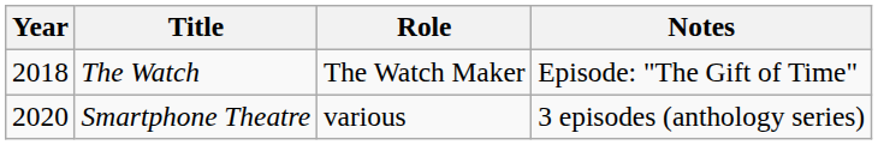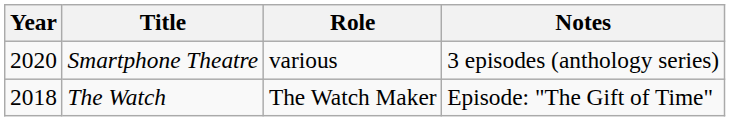 <table class="wikitable sortable">
 <tr>
 <th>Year</th>
 <th>Title</th>
 <th>Role</th>
 <th>Notes</th>
 </tr>
 <tr>
+<td>2020</td>
+<td><em>Smartphone Theatre</em></td>
+<td>various</td>
+<td>3 episodes (anthology series)</td>
+</tr>
+<tr>
 <td>2018</td>
 <td><em>The Watch</em></td>
 <td>The Watch Maker</td>
 <td>Episode: "The Gift of Time"</td>
 </tr>
-<tr>
-<td>2020</td>
-<td><em>Smartphone Theatre</em></td>
-<td>various</td>
-<td>3 episodes (anthology series)</td>
-</tr>
 </table>
